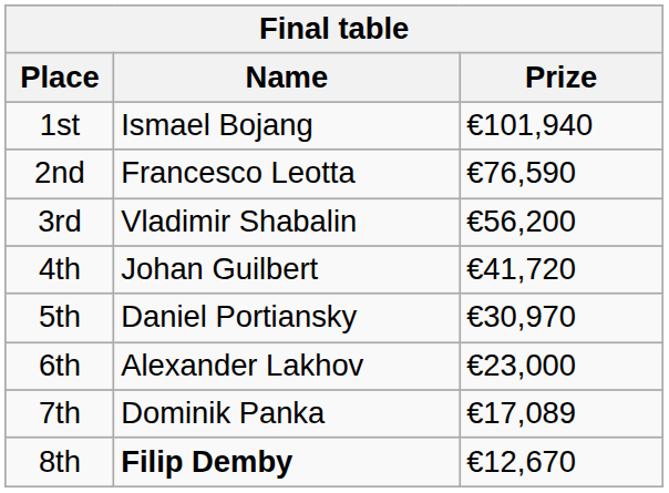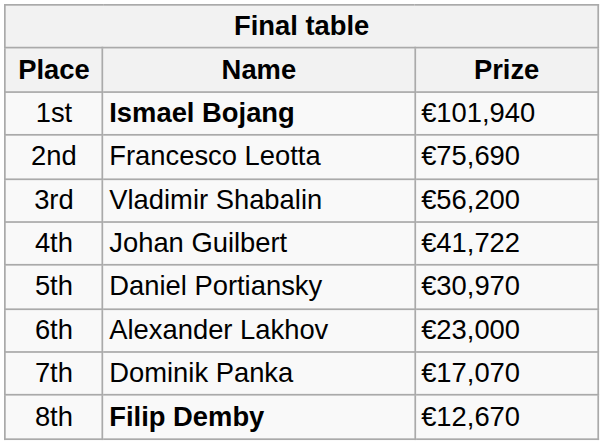 <table class="wikitable">
 <tr>
 <th colspan="3">Final table</th>
 </tr>
 <tr>
 <th style="width:50px;">Place</th>
 <th style="width:175px;">Name</th>
 <th style="width:100px;">Prize</th>
 </tr>
 <tr>
 <td style="text-align:center;">1st</td>
-<td> Ismael Bojang</td>
+<td><strong> Ismael Bojang</strong></td>
 <td>€101,940</td>
 </tr>
 <tr>
 <td style="text-align:center;">2nd</td>
 <td> Francesco Leotta</td>
-<td>€76,590</td>
+<td>€75,690</td>
 </tr>
 <tr>
 <td style="text-align:center;">3rd</td>
 <td> Vladimir Shabalin</td>
 <td>€56,200</td>
 </tr>
 <tr>
 <td style="text-align:center;">4th</td>
 <td> Johan Guilbert</td>
-<td>€41,720</td>
+<td>€41,722</td>
 </tr>
 <tr>
 <td style="text-align:center;">5th</td>
 <td> Daniel Portiansky</td>
 <td>€30,970</td>
 </tr>
 <tr>
 <td style="text-align:center;">6th</td>
 <td> Alexander Lakhov</td>
 <td>€23,000</td>
 </tr>
 <tr>
 <td style="text-align:center;">7th</td>
 <td> Dominik Panka</td>
-<td>€17,089</td>
+<td>€17,070</td>
 </tr>
 <tr>
 <td style="text-align:center;">8th</td>
 <td><strong> Filip Demby</strong></td>
 <td>€12,670</td>
 </tr>
 </table>
